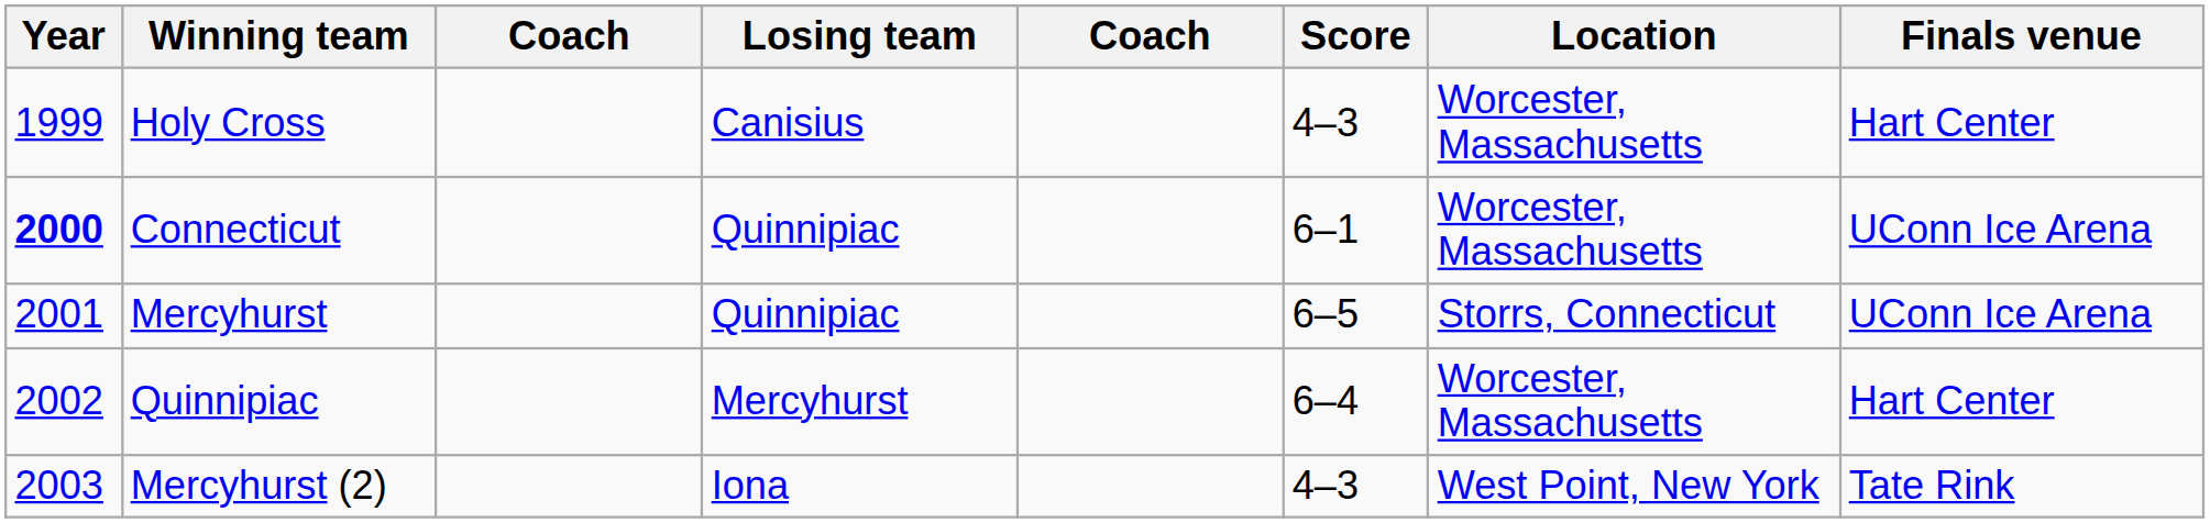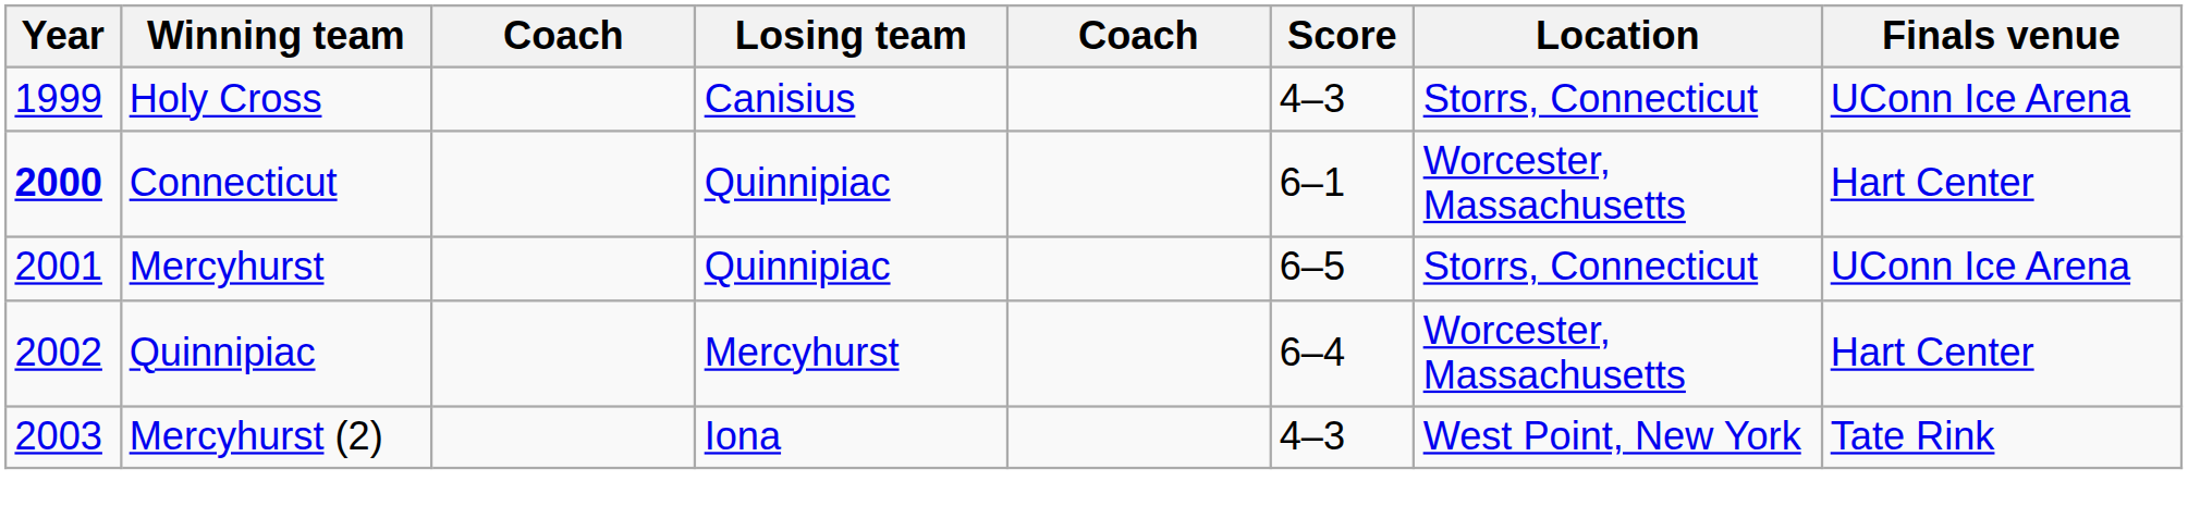 <table class="wikitable sortable" width = 70%>
 <tr>
 <th width=4%>Year</th>
 <th width=13%>Winning team</th>
 <th width=11%>Coach</th>
 <th width=13%>Losing team</th>
 <th width=11%>Coach</th>
 <th width=6%>Score</th>
 <th width=17%>Location</th>
 <th width=15%>Finals venue</th>
 </tr>
 <tr>
 <td><a href='#'>1999</a></td>
 <td><a href='#'>Holy Cross</a></td>
 <td></td>
 <td><a href='#'>Canisius</a></td>
 <td></td>
 <td>4–3</td>
-<td><a href='#'>Worcester, Massachusetts</a></td>
-<td><a href='#'>Hart Center</a></td>
+<td><a href='#'>Storrs, Connecticut</a></td>
+<td><a href='#'>UConn Ice Arena</a></td>
 </tr>
 <tr>
 <td><strong><a href='#'>2000</a></strong></td>
 <td><a href='#'>Connecticut</a></td>
 <td></td>
 <td><a href='#'>Quinnipiac</a></td>
 <td></td>
 <td>6–1</td>
 <td><a href='#'>Worcester, Massachusetts</a></td>
-<td><a href='#'>UConn Ice Arena</a></td>
+<td><a href='#'>Hart Center</a></td>
 </tr>
 <tr>
 <td><a href='#'>2001</a></td>
 <td><a href='#'>Mercyhurst</a></td>
 <td></td>
 <td><a href='#'>Quinnipiac</a></td>
 <td></td>
 <td>6–5</td>
 <td><a href='#'>Storrs, Connecticut</a></td>
 <td><a href='#'>UConn Ice Arena</a></td>
 </tr>
 <tr>
 <td><a href='#'>2002</a></td>
 <td><a href='#'>Quinnipiac</a></td>
 <td></td>
 <td><a href='#'>Mercyhurst</a></td>
 <td></td>
 <td>6–4</td>
 <td><a href='#'>Worcester, Massachusetts</a></td>
 <td><a href='#'>Hart Center</a></td>
 </tr>
 <tr>
 <td><a href='#'>2003</a></td>
 <td><a href='#'>Mercyhurst</a> (2)</td>
 <td></td>
 <td><a href='#'>Iona</a></td>
 <td></td>
 <td>4–3</td>
 <td><a href='#'>West Point, New York</a></td>
 <td><a href='#'>Tate Rink</a></td>
 </tr>
 </table>
